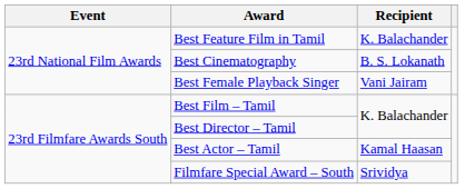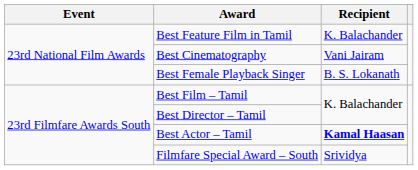 <table class="wikitable">
 <tr>
 <th>Event</th>
 <th>Award</th>
 <th>Recipient</th>
 <th></th>
 </tr>
 <tr>
 <td rowspan="3"><a href='#'>23rd National Film Awards</a></td>
 <td><a href='#'>Best Feature Film in Tamil</a></td>
 <td><a href='#'>K. Balachander</a></td>
 <td rowspan="3" style="text-align: center;"><br></td>
 </tr>
 <tr>
 <td><a href='#'>Best Cinematography</a></td>
-<td><a href='#'>B. S. Lokanath</a></td>
+<td><a href='#'>Vani Jairam</a></td>
 </tr>
 <tr>
 <td><a href='#'>Best Female Playback Singer</a></td>
-<td><a href='#'>Vani Jairam</a></td>
+<td><a href='#'>B. S. Lokanath</a></td>
 </tr>
 <tr>
 <td rowspan="4"><a href='#'>23rd Filmfare Awards South</a></td>
 <td><a href='#'>Best Film – Tamil</a></td>
 <td rowspan="2">K. Balachander</td>
 <td rowspan="4" style="text-align: center;"><br><br></td>
 </tr>
 <tr>
 <td><a href='#'>Best Director – Tamil</a></td>
 </tr>
 <tr>
 <td><a href='#'>Best Actor – Tamil</a></td>
-<td><a href='#'>Kamal Haasan</a></td>
+<td><strong><a href='#'>Kamal Haasan</a></strong></td>
 </tr>
 <tr>
 <td><a href='#'>Filmfare Special Award&nbsp;– South</a></td>
 <td><a href='#'>Srividya</a></td>
 </tr>
 </table>
